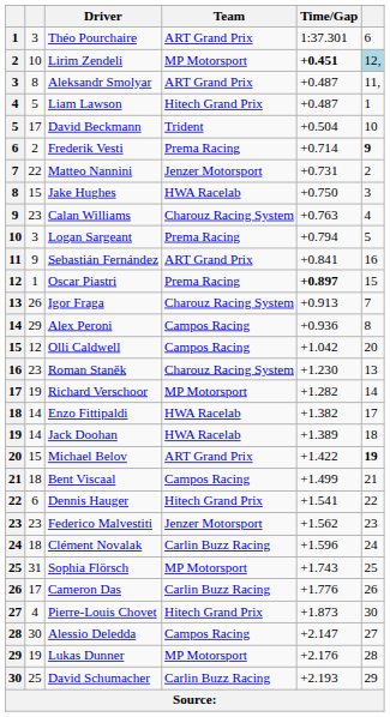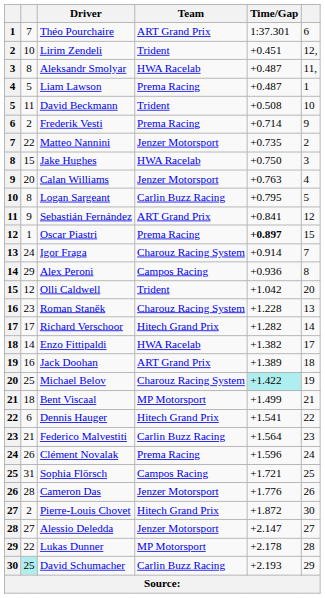 <table class="wikitable" style="font-size:85%">
 <tr>
 <th></th>
 <th></th>
 <th>Driver</th>
 <th>Team</th>
 <th>Time/Gap</th>
 <th></th>
 </tr>
 <tr>
 <th>1</th>
-<td align="center">3</td>
+<td align="center">7</td>
 <td> <a href='#'>Théo Pourchaire</a></td>
 <td><a href='#'>ART Grand Prix</a></td>
 <td>1:37.301</td>
 <td>6</td>
 </tr>
 <tr>
 <th>2</th>
 <td align="center">10</td>
 <td> <a href='#'>Lirim Zendeli</a></td>
-<td><a href='#'>MP Motorsport</a></td>
-<td><strong>+0.451</strong></td>
-<td style="background: lightblue;">12,</td>
+<td><a href='#'>Trident</a></td>
+<td>+0.451</td>
+<td>12,</td>
 </tr>
 <tr>
 <th>3</th>
 <td align="center">8</td>
 <td> <a href='#'>Aleksandr Smolyar</a></td>
-<td><a href='#'>ART Grand Prix</a></td>
+<td><a href='#'>HWA Racelab</a></td>
 <td>+0.487</td>
 <td>11,</td>
 </tr>
 <tr>
 <th>4</th>
 <td align="center">5</td>
 <td> <a href='#'>Liam Lawson</a></td>
-<td><a href='#'>Hitech Grand Prix</a></td>
+<td><a href='#'>Prema Racing</a></td>
 <td>+0.487</td>
 <td>1</td>
 </tr>
 <tr>
 <th>5</th>
-<td align="center">17</td>
+<td align="center">11</td>
 <td> <a href='#'>David Beckmann</a></td>
 <td><a href='#'>Trident</a></td>
-<td>+0.504</td>
+<td>+0.508</td>
 <td>10</td>
 </tr>
 <tr>
 <th>6</th>
 <td align="center">2</td>
 <td> <a href='#'>Frederik Vesti</a></td>
 <td><a href='#'>Prema Racing</a></td>
 <td>+0.714</td>
-<td><strong>9</strong></td>
+<td>9</td>
 </tr>
 <tr>
 <th>7</th>
 <td align="center">22</td>
 <td> <a href='#'>Matteo Nannini</a></td>
 <td><a href='#'>Jenzer Motorsport</a></td>
-<td>+0.731</td>
+<td>+0.735</td>
 <td>2</td>
 </tr>
 <tr>
 <th>8</th>
 <td align="center">15</td>
 <td> <a href='#'>Jake Hughes</a></td>
 <td><a href='#'>HWA Racelab</a></td>
 <td>+0.750</td>
 <td>3</td>
 </tr>
 <tr>
 <th>9</th>
-<td align="center">23</td>
+<td align="center">20</td>
 <td> <a href='#'>Calan Williams</a></td>
-<td><a href='#'>Charouz Racing System</a></td>
+<td><a href='#'>Jenzer Motorsport</a></td>
 <td>+0.763</td>
 <td>4</td>
 </tr>
 <tr>
 <th>10</th>
-<td align="center">3</td>
+<td align="center">8</td>
 <td> <a href='#'>Logan Sargeant</a></td>
-<td><a href='#'>Prema Racing</a></td>
-<td>+0.794</td>
+<td><a href='#'>Carlin Buzz Racing</a></td>
+<td>+0.795</td>
 <td>5</td>
 </tr>
 <tr>
 <th>11</th>
 <td align="center">9</td>
 <td> <a href='#'>Sebastián Fernández</a></td>
 <td><a href='#'>ART Grand Prix</a></td>
 <td>+0.841</td>
-<td>16</td>
+<td>12</td>
 </tr>
 <tr>
 <th>12</th>
 <td align="center">1</td>
 <td> <a href='#'>Oscar Piastri</a></td>
 <td><a href='#'>Prema Racing</a></td>
 <td><strong>+0.897</strong></td>
 <td>15</td>
 </tr>
 <tr>
 <th>13</th>
-<td align="center">26</td>
+<td align="center">24</td>
 <td> <a href='#'>Igor Fraga</a></td>
 <td><a href='#'>Charouz Racing System</a></td>
-<td>+0.913</td>
+<td>+0.914</td>
 <td>7</td>
 </tr>
 <tr>
 <th>14</th>
 <td align="center">29</td>
 <td> <a href='#'>Alex Peroni</a></td>
 <td><a href='#'>Campos Racing</a></td>
 <td>+0.936</td>
 <td>8</td>
 </tr>
 <tr>
 <th>15</th>
 <td align="center">12</td>
 <td> <a href='#'>Olli Caldwell</a></td>
-<td><a href='#'>Campos Racing</a></td>
+<td><a href='#'>Trident</a></td>
 <td>+1.042</td>
 <td>20</td>
 </tr>
 <tr>
 <th>16</th>
 <td align="center">23</td>
 <td> <a href='#'>Roman Staněk</a></td>
 <td><a href='#'>Charouz Racing System</a></td>
-<td>+1.230</td>
+<td>+1.228</td>
 <td>13</td>
 </tr>
 <tr>
 <th>17</th>
-<td align="center">19</td>
+<td align="center">17</td>
 <td> <a href='#'>Richard Verschoor</a></td>
-<td><a href='#'>MP Motorsport</a></td>
+<td><a href='#'>Hitech Grand Prix</a></td>
 <td>+1.282</td>
 <td>14</td>
 </tr>
 <tr>
 <th>18</th>
 <td align="center">14</td>
 <td> <a href='#'>Enzo Fittipaldi</a></td>
 <td><a href='#'>HWA Racelab</a></td>
 <td>+1.382</td>
 <td>17</td>
 </tr>
 <tr>
 <th>19</th>
-<td align="center">14</td>
+<td align="center">16</td>
 <td> <a href='#'>Jack Doohan</a></td>
-<td><a href='#'>HWA Racelab</a></td>
+<td><a href='#'>ART Grand Prix</a></td>
 <td>+1.389</td>
 <td>18</td>
 </tr>
 <tr>
 <th>20</th>
-<td align="center">15</td>
+<td align="center">25</td>
 <td> <a href='#'>Michael Belov</a></td>
-<td><a href='#'>ART Grand Prix</a></td>
-<td>+1.422</td>
-<td><strong>19</strong></td>
+<td><a href='#'>Charouz Racing System</a></td>
+<td style="background: paleturquoise;">+1.422</td>
+<td>19</td>
 </tr>
 <tr>
 <th>21</th>
 <td align="center">18</td>
 <td> <a href='#'>Bent Viscaal</a></td>
-<td><a href='#'>Campos Racing</a></td>
+<td><a href='#'>MP Motorsport</a></td>
 <td>+1.499</td>
 <td>21</td>
 </tr>
 <tr>
 <th>22</th>
 <td align="center">6</td>
 <td> <a href='#'>Dennis Hauger</a></td>
 <td><a href='#'>Hitech Grand Prix</a></td>
 <td>+1.541</td>
 <td>22</td>
 </tr>
 <tr>
 <th>23</th>
-<td align="center">23</td>
+<td align="center">21</td>
 <td> <a href='#'>Federico Malvestiti</a></td>
-<td><a href='#'>Jenzer Motorsport</a></td>
-<td>+1.562</td>
+<td><a href='#'>Carlin Buzz Racing</a></td>
+<td>+1.564</td>
 <td>23</td>
 </tr>
 <tr>
 <th>24</th>
-<td align="center">18</td>
+<td align="center">26</td>
 <td> <a href='#'>Clément Novalak</a></td>
-<td><a href='#'>Carlin Buzz Racing</a></td>
+<td><a href='#'>Prema Racing</a></td>
 <td>+1.596</td>
 <td>24</td>
 </tr>
 <tr>
 <th>25</th>
 <td align="center">31</td>
 <td> <a href='#'>Sophia Flörsch</a></td>
-<td><a href='#'>MP Motorsport</a></td>
-<td>+1.743</td>
+<td><a href='#'>Campos Racing</a></td>
+<td>+1.721</td>
 <td>25</td>
 </tr>
 <tr>
 <th>26</th>
-<td align="center">17</td>
+<td align="center">28</td>
 <td> <a href='#'>Cameron Das</a></td>
-<td><a href='#'>Carlin Buzz Racing</a></td>
+<td><a href='#'>Jenzer Motorsport</a></td>
 <td>+1.776</td>
 <td>26</td>
 </tr>
 <tr>
 <th>27</th>
-<td align="center">4</td>
+<td align="center">2</td>
 <td> <a href='#'>Pierre-Louis Chovet</a></td>
 <td><a href='#'>Hitech Grand Prix</a></td>
-<td>+1.873</td>
+<td>+1.872</td>
 <td>30</td>
 </tr>
 <tr>
 <th>28</th>
-<td align="center">30</td>
+<td align="center">27</td>
 <td> <a href='#'>Alessio Deledda</a></td>
-<td><a href='#'>Campos Racing</a></td>
+<td><a href='#'>Jenzer Motorsport</a></td>
 <td>+2.147</td>
 <td>27</td>
 </tr>
 <tr>
 <th>29</th>
-<td align="center">19</td>
+<td align="center">22</td>
 <td> <a href='#'>Lukas Dunner</a></td>
 <td><a href='#'>MP Motorsport</a></td>
-<td>+2.176</td>
+<td>+2.178</td>
 <td>28</td>
 </tr>
 <tr>
 <th>30</th>
-<td align="center">25</td>
+<td align="center" style="background: paleturquoise;">25</td>
 <td> <a href='#'>David Schumacher</a></td>
 <td><a href='#'>Carlin Buzz Racing</a></td>
 <td>+2.193</td>
 <td>29</td>
 </tr>
 <tr>
 <th colspan="6">Source:</th>
 </tr>
 </table>
